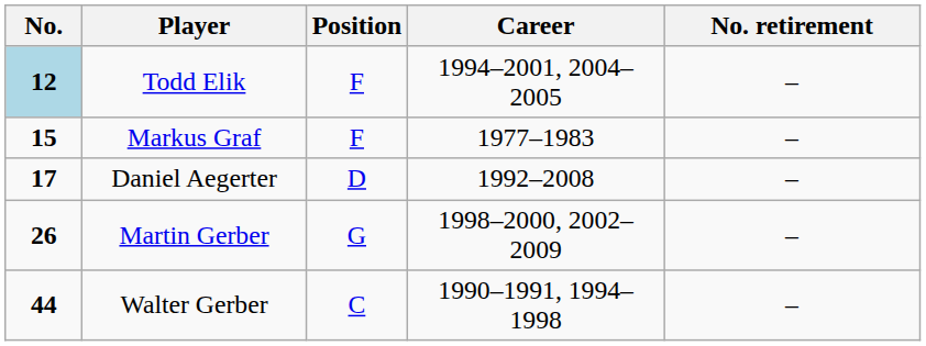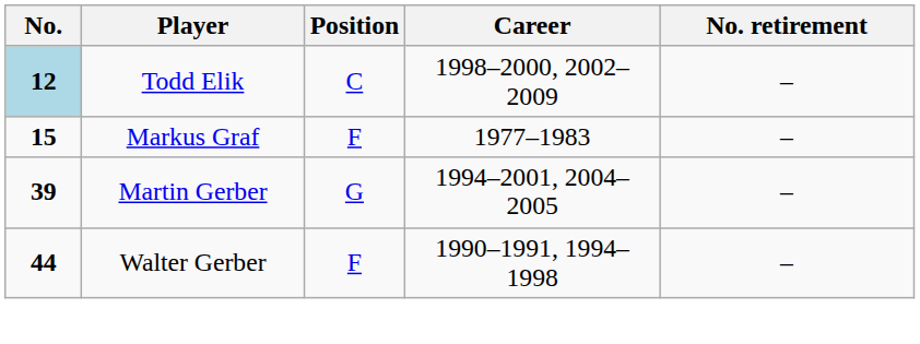 <table class="wikitable sortable" style="text-align:center">
 <tr>
 <th width=40px>No.</th>
 <th width=130px>Player</th>
 <th width=40px>Position</th>
 <th width=150px>Career</th>
 <th width=150px>No. retirement</th>
 </tr>
 <tr>
 <td style="background: lightblue;"><strong>12</strong></td>
 <td><a href='#'>Todd Elik</a></td>
-<td><a href='#'>F</a></td>
-<td>1994–2001, 2004–2005</td>
+<td><a href='#'>C</a></td>
+<td>1998–2000, 2002–2009</td>
 <td>–</td>
 </tr>
 <tr>
 <td><strong>15</strong></td>
 <td><a href='#'>Markus Graf</a></td>
 <td><a href='#'>F</a></td>
 <td>1977–1983</td>
 <td>–</td>
 </tr>
 <tr>
-<td><strong>17</strong></td>
-<td>Daniel Aegerter</td>
-<td><a href='#'>D</a></td>
-<td>1992–2008</td>
-<td>–</td>
-</tr>
-<tr>
-<td><strong>26</strong></td>
+<td><strong>39</strong></td>
 <td><a href='#'>Martin Gerber</a></td>
 <td><a href='#'>G</a></td>
-<td>1998–2000, 2002–2009</td>
+<td>1994–2001, 2004–2005</td>
 <td>–</td>
 </tr>
 <tr>
 <td><strong>44</strong></td>
 <td>Walter Gerber</td>
-<td><a href='#'>C</a></td>
+<td><a href='#'>F</a></td>
 <td>1990–1991, 1994–1998</td>
 <td>–</td>
 </tr>
 </table>
